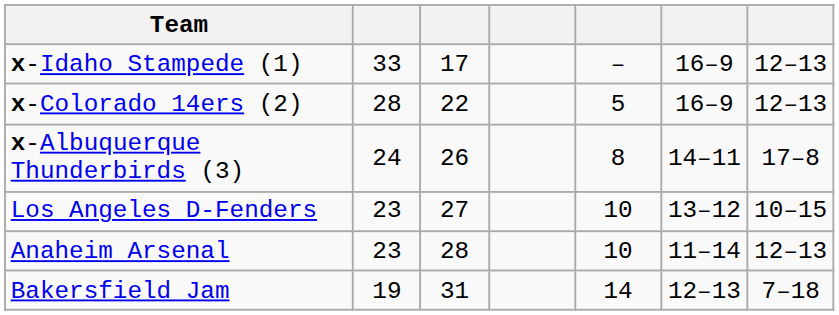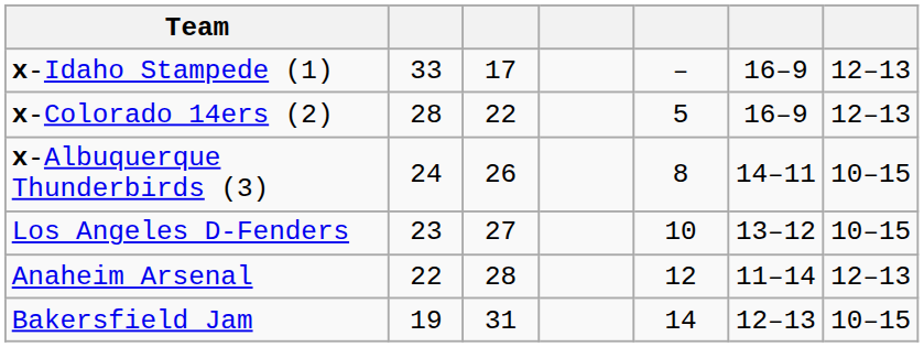 <table class="wikitable" style="text-align:center">
 <tr>
 <th style="width:180px">Team</th>
 <th style="width:30px"></th>
 <th style="width:30px"></th>
 <th style="width:40px"></th>
 <th style="width:40px"></th>
 <th style="width:40px"></th>
 <th style="width:40px"></th>
 </tr>
 <tr>
 <td align=left><strong>x</strong>-<a href='#'>Idaho Stampede</a> (1)</td>
 <td>33</td>
 <td>17</td>
 <td></td>
 <td>–</td>
 <td>16–9</td>
 <td>12–13</td>
 </tr>
 <tr>
 <td align=left><strong>x</strong>-<a href='#'>Colorado 14ers</a> (2)</td>
 <td>28</td>
 <td>22</td>
 <td></td>
 <td>5</td>
 <td>16–9</td>
 <td>12–13</td>
 </tr>
 <tr>
 <td align=left><strong>x</strong>-<a href='#'>Albuquerque Thunderbirds</a> (3)</td>
 <td>24</td>
 <td>26</td>
 <td></td>
 <td>8</td>
 <td>14–11</td>
-<td>17–8</td>
+<td>10–15</td>
 </tr>
 <tr>
 <td align=left><a href='#'>Los Angeles D-Fenders</a></td>
 <td>23</td>
 <td>27</td>
 <td></td>
 <td>10</td>
 <td>13–12</td>
 <td>10–15</td>
 </tr>
 <tr>
 <td align=left><a href='#'>Anaheim Arsenal</a></td>
-<td>23</td>
+<td>22</td>
 <td>28</td>
 <td></td>
-<td>10</td>
+<td>12</td>
 <td>11–14</td>
 <td>12–13</td>
 </tr>
 <tr>
 <td align=left><a href='#'>Bakersfield Jam</a></td>
 <td>19</td>
 <td>31</td>
 <td></td>
 <td>14</td>
 <td>12–13</td>
-<td>7–18</td>
+<td>10–15</td>
 </tr>
 </table>
